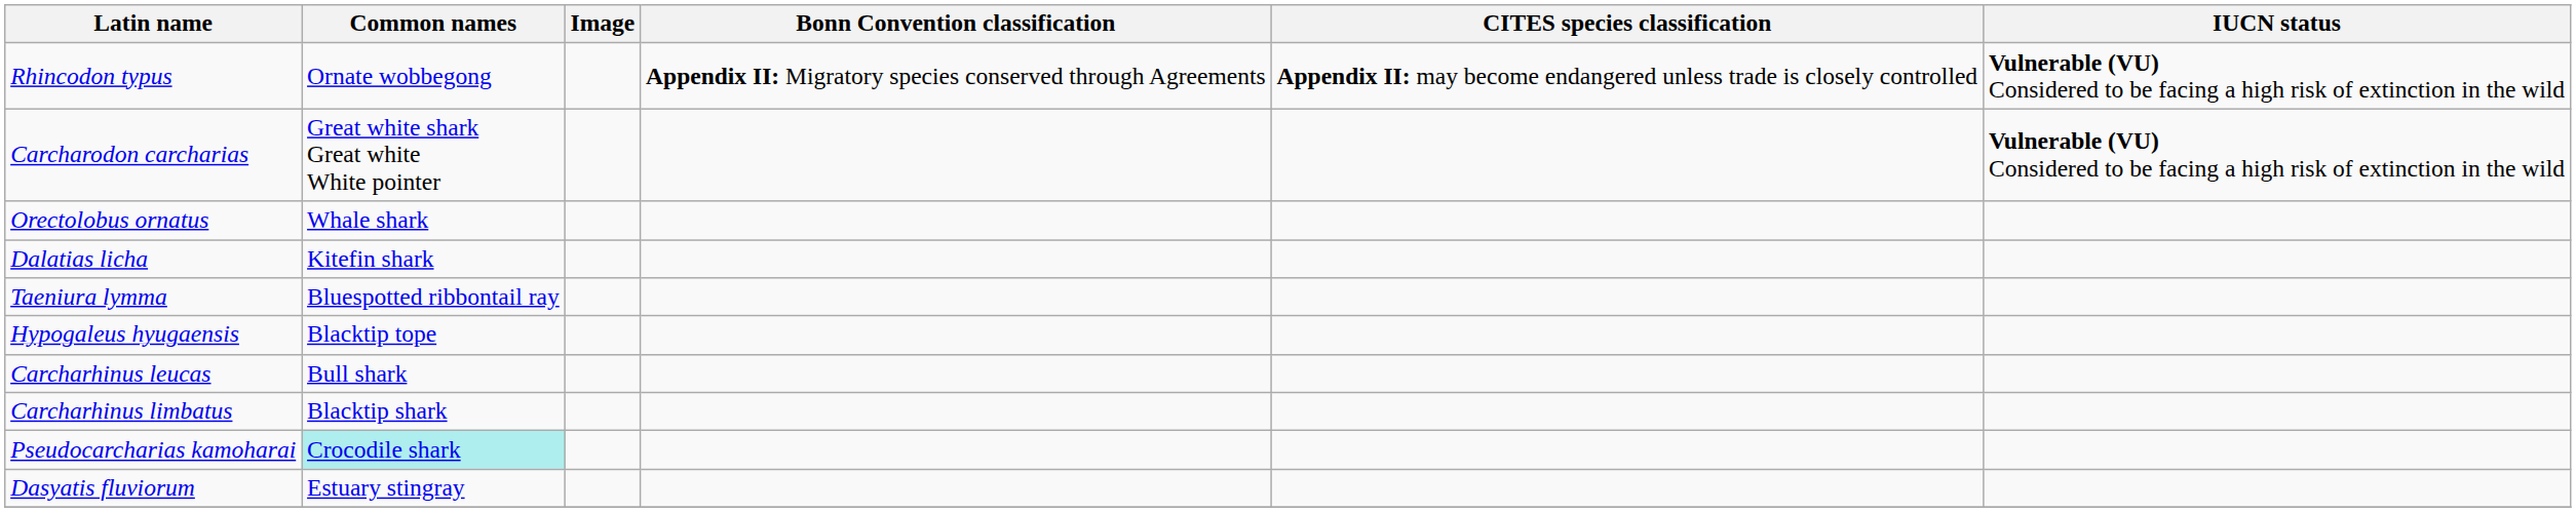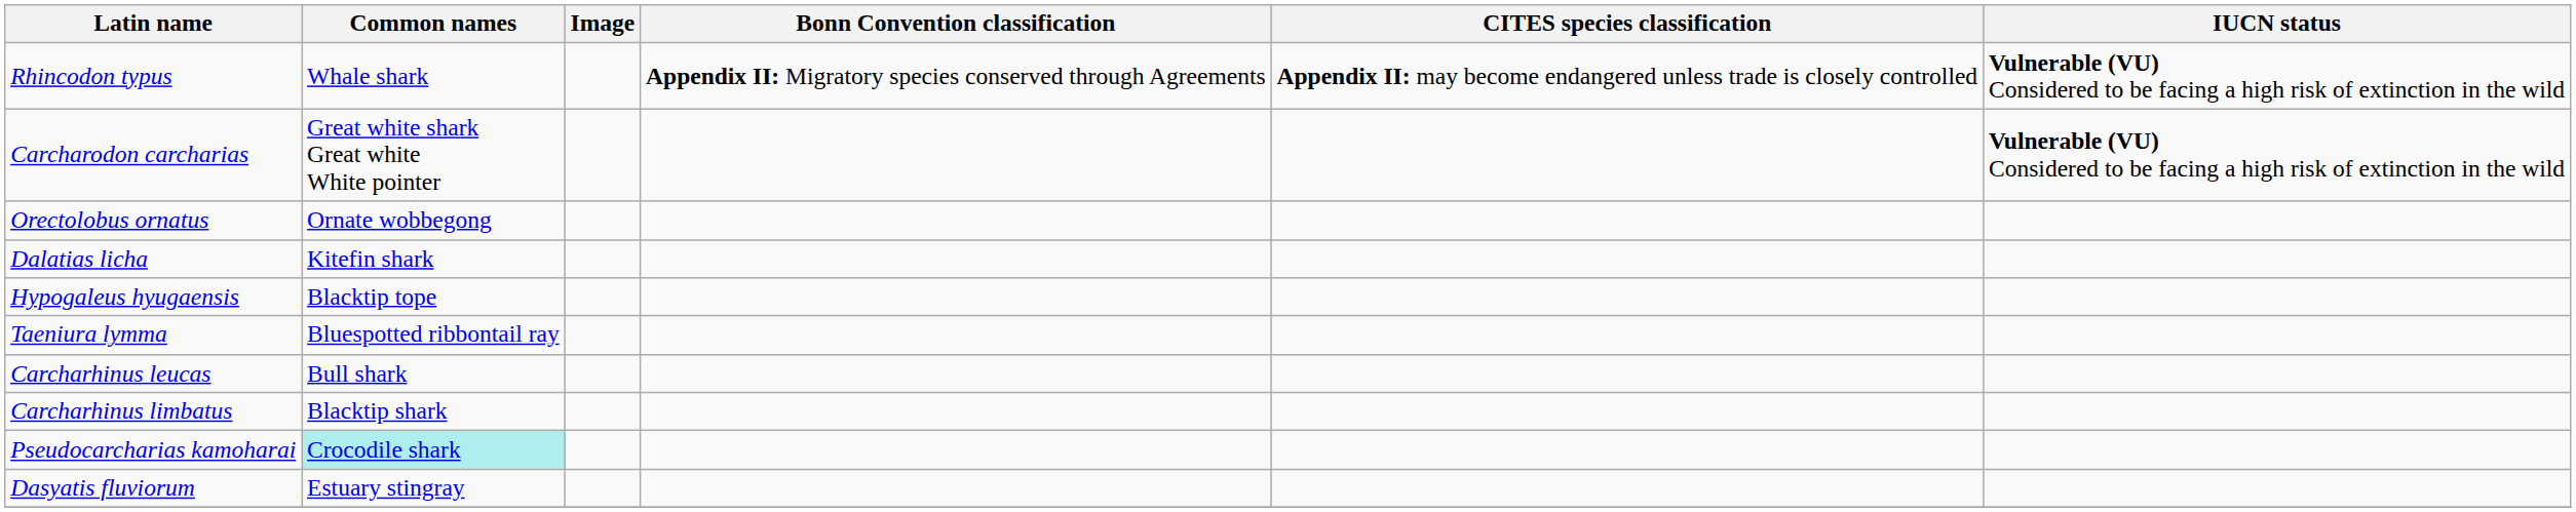 <table class="wikitable">
 <tr>
 <th scope=col>Latin name</th>
 <th scope=col>Common names</th>
 <th scope=col>Image</th>
 <th scope=col>Bonn Convention classification</th>
 <th scope=col>CITES species classification</th>
 <th scope=col>IUCN status</th>
 </tr>
 <tr>
 <td scope="row"><em><a href='#'>Rhincodon typus</a></em></td>
-<td><a href='#'>Ornate wobbegong</a></td>
+<td><a href='#'>Whale shark</a></td>
 <td></td>
 <td><strong>Appendix II:</strong> Migratory species conserved through Agreements</td>
 <td><strong>Appendix II:</strong> may become endangered unless trade is closely controlled</td>
 <td> <strong>Vulnerable (VU)</strong><br>Considered to be facing a high risk of extinction in the wild</td>
 </tr>
 <tr>
 <td scope="row"><em><a href='#'>Carcharodon carcharias</a></em></td>
 <td><a href='#'>Great white shark</a><br>Great white<br>White pointer</td>
 <td></td>
 <td></td>
 <td></td>
 <td> <strong>Vulnerable (VU)</strong><br>Considered to be facing a high risk of extinction in the wild</td>
 </tr>
 <tr>
 <td scope="row"><em><a href='#'>Orectolobus ornatus</a></em></td>
-<td><a href='#'>Whale shark</a></td>
+<td><a href='#'>Ornate wobbegong</a></td>
 <td></td>
 <td></td>
 <td></td>
 <td></td>
 </tr>
 <tr>
 <td scope="row"><em><a href='#'>Dalatias licha</a></em></td>
 <td><a href='#'>Kitefin shark</a></td>
 <td></td>
 <td></td>
 <td></td>
 <td></td>
 </tr>
 <tr>
-<td scope="row"><em><a href='#'>Taeniura lymma</a></em></td>
-<td><a href='#'>Bluespotted ribbontail ray</a></td>
+<td scope="row"><em><a href='#'>Hypogaleus hyugaensis</a></em></td>
+<td><a href='#'>Blacktip tope</a></td>
 <td></td>
 <td></td>
 <td></td>
 <td></td>
 </tr>
 <tr>
-<td scope="row"><em><a href='#'>Hypogaleus hyugaensis</a></em></td>
-<td><a href='#'>Blacktip tope</a></td>
+<td scope="row"><em><a href='#'>Taeniura lymma</a></em></td>
+<td><a href='#'>Bluespotted ribbontail ray</a></td>
 <td></td>
 <td></td>
 <td></td>
 <td></td>
 </tr>
 <tr>
 <td scope="row"><em><a href='#'>Carcharhinus leucas</a></em></td>
 <td><a href='#'>Bull shark</a></td>
 <td></td>
 <td></td>
 <td></td>
 <td></td>
 </tr>
 <tr>
 <td scope="row"><em><a href='#'>Carcharhinus limbatus</a></em></td>
 <td><a href='#'>Blacktip shark</a></td>
 <td></td>
 <td></td>
 <td></td>
 <td></td>
 </tr>
 <tr>
 <td scope="row"><em><a href='#'>Pseudocarcharias kamoharai</a></em></td>
 <td style="background: paleturquoise;"><a href='#'>Crocodile shark</a></td>
 <td></td>
 <td></td>
 <td></td>
 <td></td>
 </tr>
 <tr>
 <td scope="row"><em><a href='#'>Dasyatis fluviorum</a></em></td>
 <td><a href='#'>Estuary stingray</a></td>
 <td></td>
 <td></td>
 <td></td>
 <td></td>
 </tr>
 <tr>
 </tr>
 </table>
